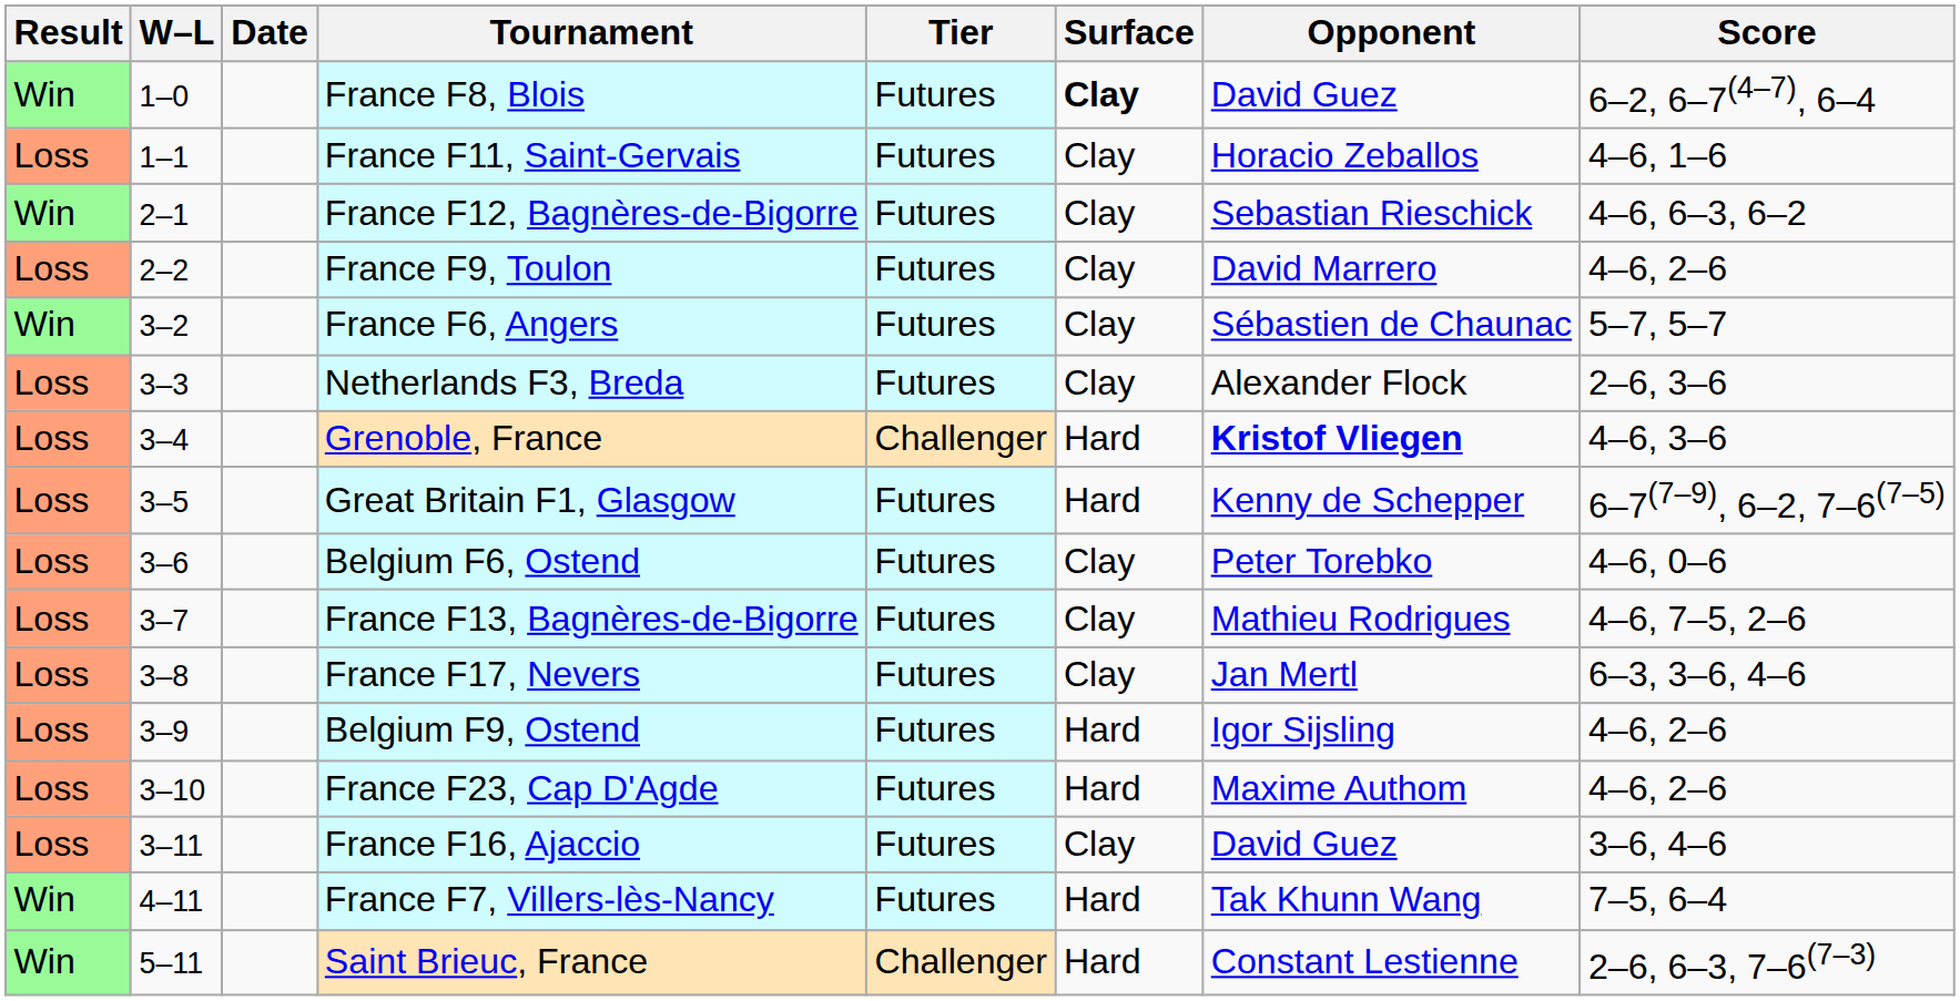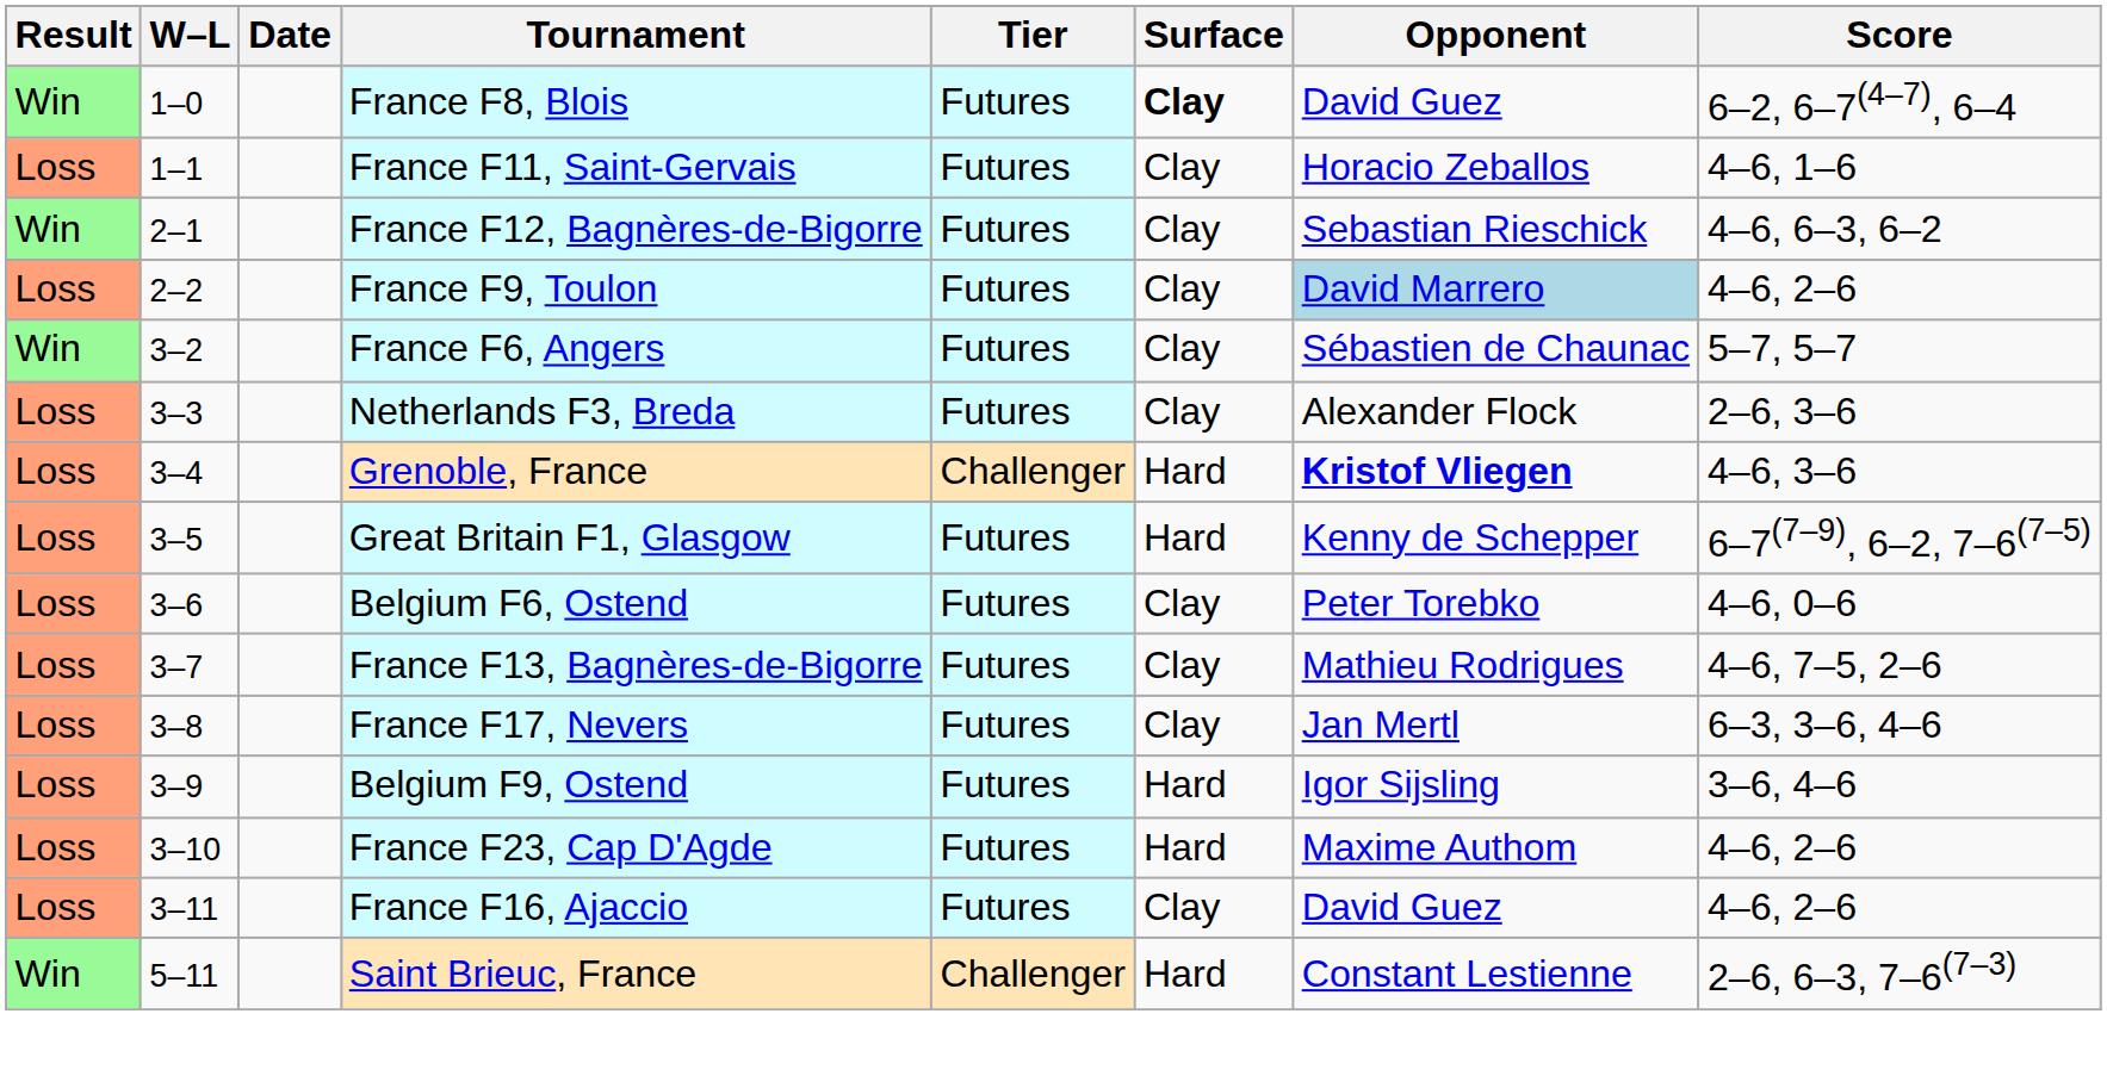 <table class="sortable wikitable">
 <tr>
 <th>Result</th>
 <th class="unsortable">W–L</th>
 <th>Date</th>
 <th>Tournament</th>
 <th>Tier</th>
 <th>Surface</th>
 <th>Opponent</th>
 <th class="unsortable">Score</th>
 </tr>
 <tr>
 <td bgcolor=98FB98>Win</td>
 <td><small>1–0</small></td>
 <td></td>
 <td style="background:#cffcff;">France F8, <a href='#'>Blois</a></td>
 <td style="background:#cffcff;">Futures</td>
 <td><strong>Clay</strong></td>
 <td> <a href='#'>David Guez</a></td>
 <td>6–2, 6–7<sup>(4–7)</sup>, 6–4</td>
 </tr>
 <tr>
 <td bgcolor=FFA07A>Loss</td>
 <td><small>1–1</small></td>
 <td></td>
 <td style="background:#cffcff;">France F11, <a href='#'>Saint-Gervais</a></td>
 <td style="background:#cffcff;">Futures</td>
 <td>Clay</td>
 <td> <a href='#'>Horacio Zeballos</a></td>
 <td>4–6, 1–6</td>
 </tr>
 <tr>
 <td bgcolor=98FB98>Win</td>
 <td><small>2–1</small></td>
 <td></td>
 <td style="background:#cffcff;">France F12, <a href='#'>Bagnères-de-Bigorre</a></td>
 <td style="background:#cffcff;">Futures</td>
 <td>Clay</td>
 <td> <a href='#'>Sebastian Rieschick</a></td>
 <td>4–6, 6–3, 6–2</td>
 </tr>
 <tr>
 <td bgcolor=FFA07A>Loss</td>
 <td><small>2–2</small></td>
 <td></td>
 <td style="background:#cffcff;">France F9, <a href='#'>Toulon</a></td>
 <td style="background:#cffcff;">Futures</td>
 <td>Clay</td>
-<td> <a href='#'>David Marrero</a></td>
+<td style="background: lightblue;"> <a href='#'>David Marrero</a></td>
 <td>4–6, 2–6</td>
 </tr>
 <tr>
 <td bgcolor=98FB98>Win</td>
 <td><small>3–2</small></td>
 <td></td>
 <td style="background:#cffcff;">France F6, <a href='#'>Angers</a></td>
 <td style="background:#cffcff;">Futures</td>
 <td>Clay</td>
 <td> <a href='#'>Sébastien de Chaunac</a></td>
 <td>5–7, 5–7</td>
 </tr>
 <tr>
 <td bgcolor=FFA07A>Loss</td>
 <td><small>3–3</small></td>
 <td></td>
 <td style="background:#cffcff;">Netherlands F3, <a href='#'>Breda</a></td>
 <td style="background:#cffcff;">Futures</td>
 <td>Clay</td>
 <td> Alexander Flock</td>
 <td>2–6, 3–6</td>
 </tr>
 <tr>
 <td bgcolor=FFA07A>Loss</td>
 <td><small>3–4</small></td>
 <td></td>
 <td style="background:moccasin;"><a href='#'>Grenoble</a>, France</td>
 <td style="background:moccasin;">Challenger</td>
 <td>Hard</td>
 <td><strong> <a href='#'>Kristof Vliegen</a></strong></td>
 <td>4–6, 3–6</td>
 </tr>
 <tr>
 <td bgcolor=FFA07A>Loss</td>
 <td><small>3–5</small></td>
 <td></td>
 <td style="background:#cffcff;">Great Britain F1, <a href='#'>Glasgow</a></td>
 <td style="background:#cffcff;">Futures</td>
 <td>Hard</td>
 <td> <a href='#'>Kenny de Schepper</a></td>
 <td>6–7<sup>(7–9)</sup>, 6–2, 7–6<sup>(7–5)</sup></td>
 </tr>
 <tr>
 <td bgcolor=FFA07A>Loss</td>
 <td><small>3–6</small></td>
 <td></td>
 <td style="background:#cffcff;">Belgium F6, <a href='#'>Ostend</a></td>
 <td style="background:#cffcff;">Futures</td>
 <td>Clay</td>
 <td> <a href='#'>Peter Torebko</a></td>
 <td>4–6, 0–6</td>
 </tr>
 <tr>
 <td bgcolor=FFA07A>Loss</td>
 <td><small>3–7</small></td>
 <td></td>
 <td style="background:#cffcff;">France F13, <a href='#'>Bagnères-de-Bigorre</a></td>
 <td style="background:#cffcff;">Futures</td>
 <td>Clay</td>
 <td> <a href='#'>Mathieu Rodrigues</a></td>
 <td>4–6, 7–5, 2–6</td>
 </tr>
 <tr>
 <td bgcolor=FFA07A>Loss</td>
 <td><small>3–8</small></td>
 <td></td>
 <td style="background:#cffcff;">France F17, <a href='#'>Nevers</a></td>
 <td style="background:#cffcff;">Futures</td>
 <td>Clay</td>
 <td> <a href='#'>Jan Mertl</a></td>
 <td>6–3, 3–6, 4–6</td>
 </tr>
 <tr>
 <td bgcolor=FFA07A>Loss</td>
 <td><small>3–9</small></td>
 <td></td>
 <td style="background:#cffcff;">Belgium F9, <a href='#'>Ostend</a></td>
 <td style="background:#cffcff;">Futures</td>
 <td>Hard</td>
 <td> <a href='#'>Igor Sijsling</a></td>
-<td>4–6, 2–6</td>
+<td>3–6, 4–6</td>
 </tr>
 <tr>
 <td bgcolor=FFA07A>Loss</td>
 <td><small>3–10</small></td>
 <td></td>
 <td style="background:#cffcff;">France F23, <a href='#'>Cap D'Agde</a></td>
 <td style="background:#cffcff;">Futures</td>
 <td>Hard</td>
 <td> <a href='#'>Maxime Authom</a></td>
 <td>4–6, 2–6</td>
 </tr>
 <tr>
 <td bgcolor=FFA07A>Loss</td>
 <td><small>3–11</small></td>
 <td></td>
 <td style="background:#cffcff;">France F16, <a href='#'>Ajaccio</a></td>
 <td style="background:#cffcff;">Futures</td>
 <td>Clay</td>
 <td> <a href='#'>David Guez</a></td>
-<td>3–6, 4–6</td>
-</tr>
-<tr>
-<td bgcolor=98FB98>Win</td>
-<td><small>4–11</small></td>
-<td></td>
-<td style="background:#cffcff;">France F7, <a href='#'>Villers-lès-Nancy</a></td>
-<td style="background:#cffcff;">Futures</td>
-<td>Hard</td>
-<td> <a href='#'>Tak Khunn Wang</a></td>
-<td>7–5, 6–4</td>
+<td>4–6, 2–6</td>
 </tr>
 <tr>
 <td bgcolor=98FB98>Win</td>
 <td><small>5–11</small></td>
 <td></td>
 <td style="background:moccasin;"><a href='#'>Saint Brieuc</a>, France</td>
 <td style="background:moccasin;">Challenger</td>
 <td>Hard</td>
 <td> <a href='#'>Constant Lestienne</a></td>
 <td>2–6, 6–3, 7–6<sup>(7–3)</sup></td>
 </tr>
 </table>
